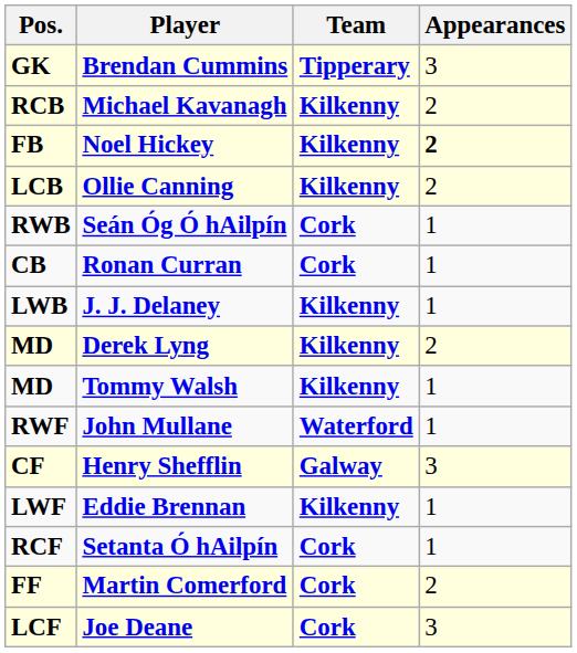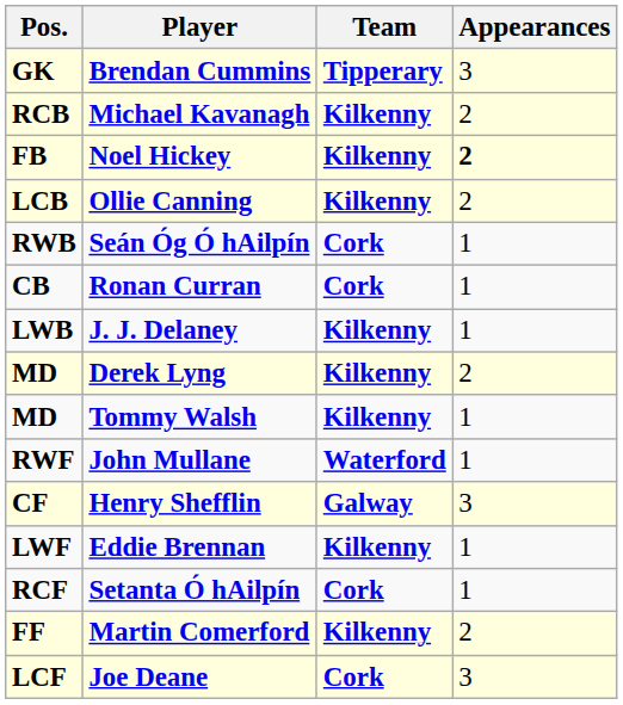 <table class="wikitable">
 <tr>
 <th>Pos.</th>
 <th>Player</th>
 <th>Team</th>
 <th>Appearances</th>
 </tr>
 <tr bgcolor=#FFFFDD>
 <td><strong>GK</strong></td>
 <td> <strong><a href='#'>Brendan Cummins</a></strong></td>
 <td><strong><a href='#'>Tipperary</a></strong></td>
 <td>3</td>
 </tr>
 <tr bgcolor=#FFFFDD>
 <td><strong>RCB</strong></td>
 <td> <strong><a href='#'>Michael Kavanagh</a></strong></td>
 <td><strong><a href='#'>Kilkenny</a></strong></td>
 <td>2</td>
 </tr>
 <tr bgcolor=#FFFFDD>
 <td><strong>FB</strong></td>
 <td> <strong><a href='#'>Noel Hickey</a></strong></td>
 <td><strong><a href='#'>Kilkenny</a></strong></td>
 <td><strong>2</strong></td>
 </tr>
 <tr bgcolor=#FFFFDD>
 <td><strong>LCB</strong></td>
 <td> <strong><a href='#'>Ollie Canning</a></strong></td>
 <td><strong><a href='#'>Kilkenny</a></strong></td>
 <td>2</td>
 </tr>
 <tr>
 <td><strong>RWB</strong></td>
 <td> <strong><a href='#'>Seán Óg Ó hAilpín</a></strong></td>
 <td><strong><a href='#'>Cork</a></strong></td>
 <td>1</td>
 </tr>
 <tr>
 <td><strong>CB</strong></td>
 <td> <strong><a href='#'>Ronan Curran</a></strong></td>
 <td><strong><a href='#'>Cork</a></strong></td>
 <td>1</td>
 </tr>
 <tr>
 <td><strong>LWB</strong></td>
 <td> <strong><a href='#'>J. J. Delaney</a></strong></td>
 <td><strong><a href='#'>Kilkenny</a></strong></td>
 <td>1</td>
 </tr>
 <tr bgcolor=#FFFFDD>
 <td><strong>MD</strong></td>
 <td> <strong><a href='#'>Derek Lyng</a></strong></td>
 <td><strong><a href='#'>Kilkenny</a></strong></td>
 <td>2</td>
 </tr>
 <tr>
 <td><strong>MD</strong></td>
 <td> <strong><a href='#'>Tommy Walsh</a></strong></td>
 <td><strong><a href='#'>Kilkenny</a></strong></td>
 <td>1</td>
 </tr>
 <tr>
 <td><strong>RWF</strong></td>
 <td> <strong><a href='#'>John Mullane</a></strong></td>
 <td><strong><a href='#'>Waterford</a></strong></td>
 <td>1</td>
 </tr>
 <tr bgcolor=#FFFFDD>
 <td><strong>CF</strong></td>
 <td> <strong><a href='#'>Henry Shefflin</a></strong></td>
 <td><strong><a href='#'>Galway</a></strong></td>
 <td>3</td>
 </tr>
 <tr>
 <td><strong>LWF</strong></td>
 <td> <strong><a href='#'>Eddie Brennan</a></strong></td>
 <td><strong><a href='#'>Kilkenny</a></strong></td>
 <td>1</td>
 </tr>
 <tr>
 <td><strong>RCF</strong></td>
 <td> <strong><a href='#'>Setanta Ó hAilpín</a></strong></td>
 <td><strong><a href='#'>Cork</a></strong></td>
 <td>1</td>
 </tr>
 <tr bgcolor=#FFFFDD>
 <td><strong>FF</strong></td>
 <td> <strong><a href='#'>Martin Comerford</a></strong></td>
-<td><strong><a href='#'>Cork</a></strong></td>
+<td><strong><a href='#'>Kilkenny</a></strong></td>
 <td>2</td>
 </tr>
 <tr bgcolor=#FFFFDD>
 <td><strong>LCF</strong></td>
 <td> <strong><a href='#'>Joe Deane</a></strong></td>
 <td><strong><a href='#'>Cork</a></strong></td>
 <td>3</td>
 </tr>
 </table>
